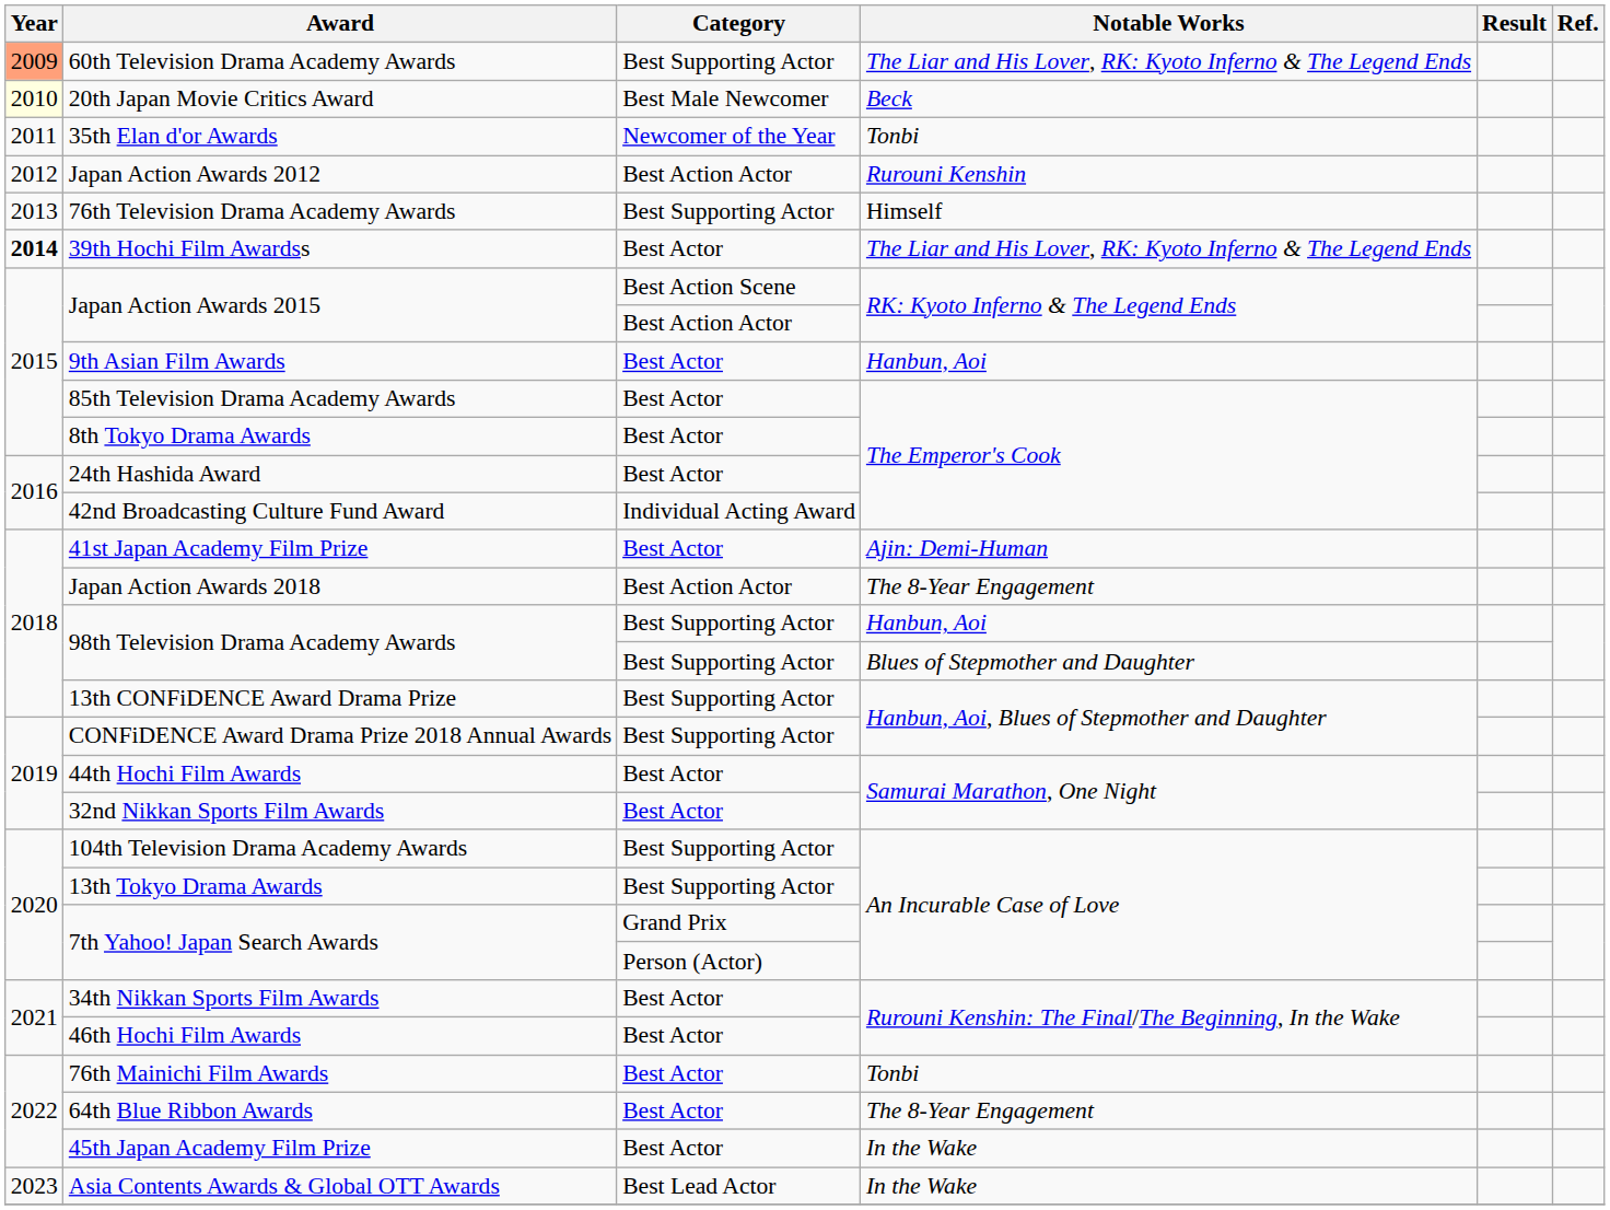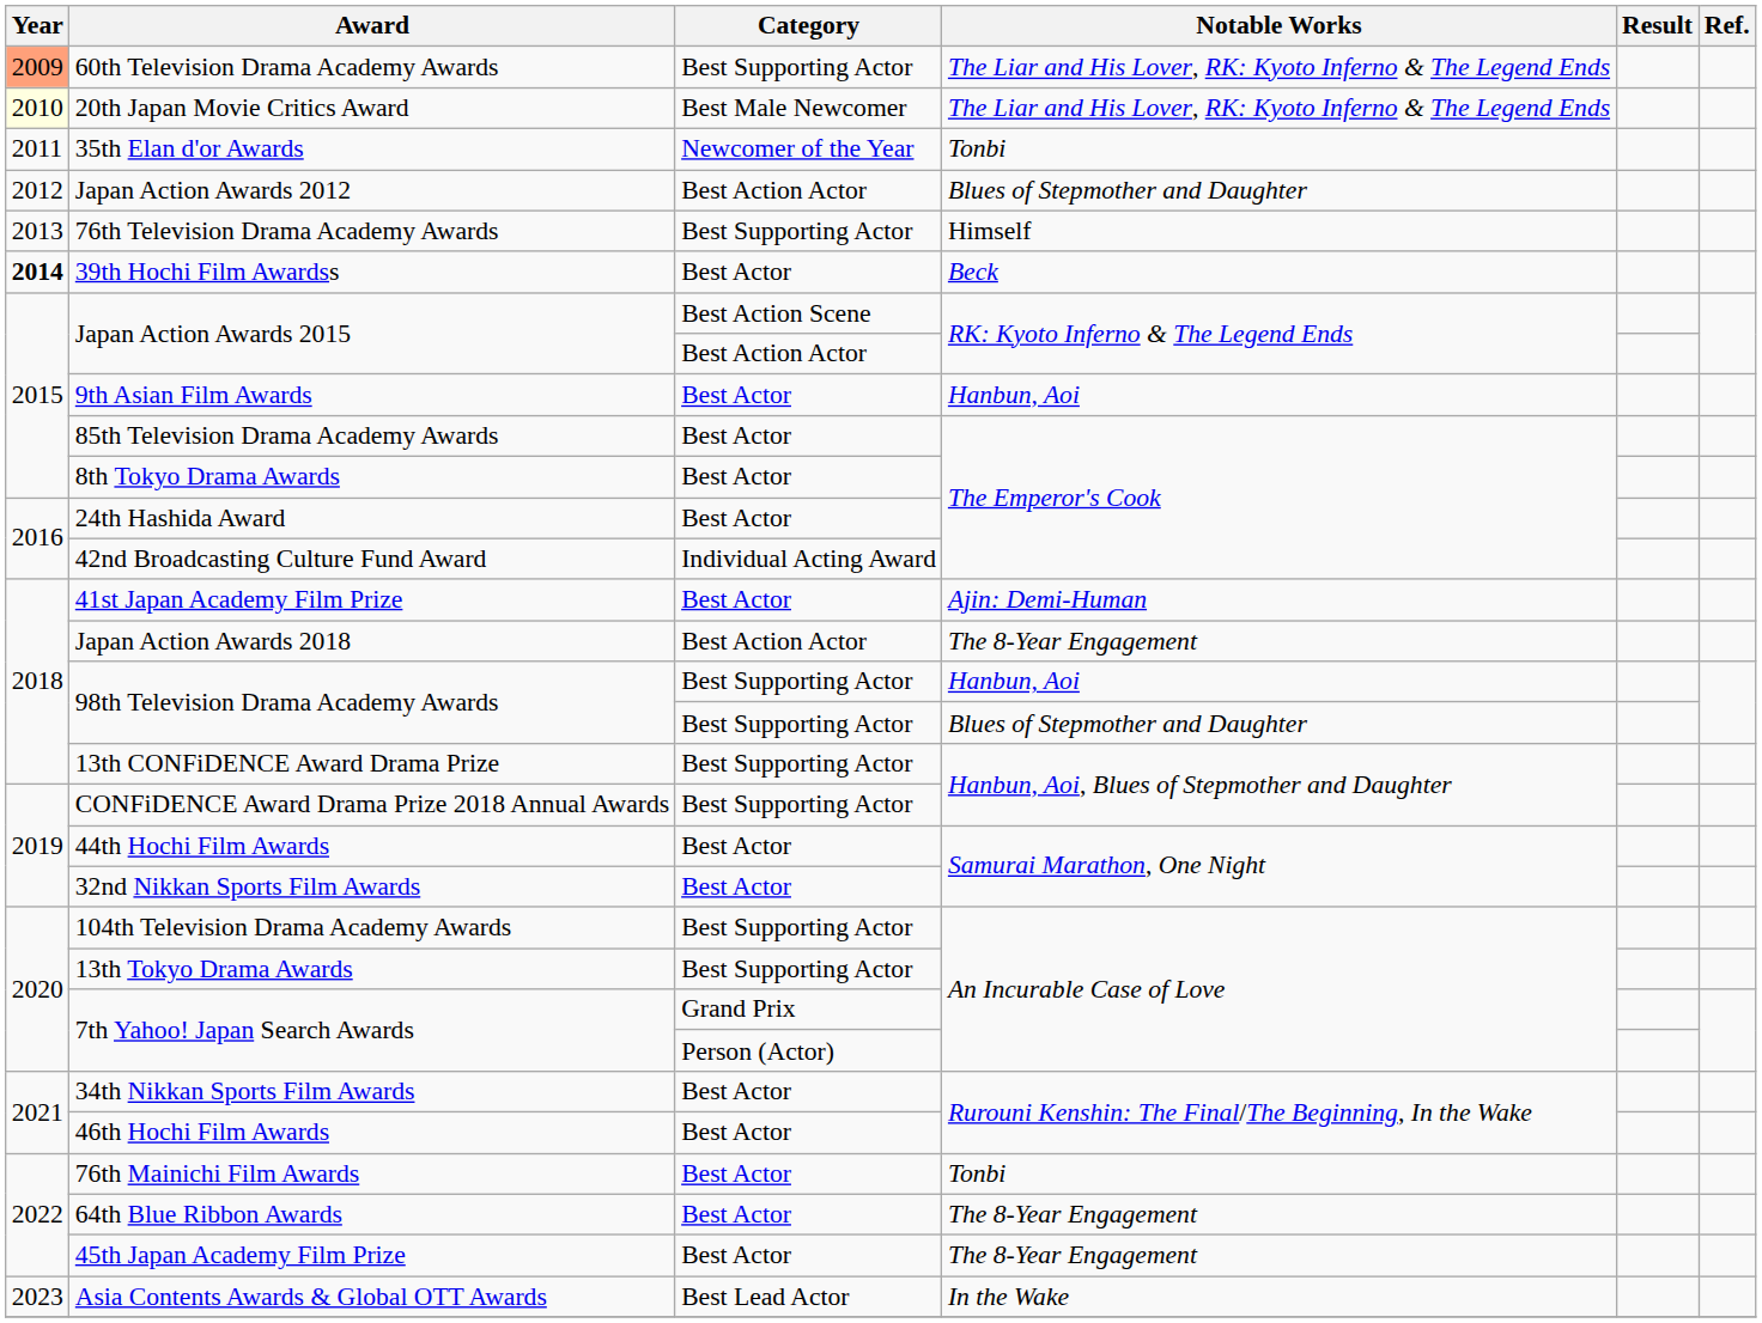 <table class="wikitable">
 <tr>
 <th>Year</th>
 <th>Award</th>
 <th>Category</th>
 <th>Notable Works</th>
 <th>Result</th>
 <th>Ref.</th>
 </tr>
 <tr>
 <td style="background: lightsalmon;">2009</td>
 <td>60th Television Drama Academy Awards</td>
 <td>Best Supporting Actor</td>
 <td><em><a href='#'>The Liar and His Lover</a></em>, <em><a href='#'>RK: Kyoto Inferno</a> & <a href='#'>The Legend Ends</a></em></td>
 <td></td>
 <td></td>
 </tr>
 <tr>
 <td style="background: lightyellow;">2010</td>
 <td>20th Japan Movie Critics Award</td>
 <td>Best Male Newcomer</td>
-<td><em><a href='#'>Beck</a></em></td>
+<td><em><a href='#'>The Liar and His Lover</a></em>, <em><a href='#'>RK: Kyoto Inferno</a> & <a href='#'>The Legend Ends</a></em></td>
 <td></td>
 <td></td>
 </tr>
 <tr>
 <td>2011</td>
 <td>35th <a href='#'>Elan d'or Awards</a></td>
 <td><a href='#'>Newcomer of the Year</a></td>
 <td><em>Tonbi</em></td>
 <td></td>
 <td></td>
 </tr>
 <tr>
 <td>2012</td>
 <td>Japan Action Awards 2012</td>
 <td>Best Action Actor</td>
-<td><em><a href='#'>Rurouni Kenshin</a></em></td>
+<td><em>Blues of Stepmother and Daughter</em></td>
 <td></td>
 <td></td>
 </tr>
 <tr>
 <td>2013</td>
 <td>76th Television Drama Academy Awards</td>
 <td>Best Supporting Actor</td>
 <td>Himself</td>
 <td></td>
 <td></td>
 </tr>
 <tr>
 <td><strong>2014</strong></td>
 <td><a href='#'>39th Hochi Film Awards</a>s</td>
 <td>Best Actor</td>
-<td><em><a href='#'>The Liar and His Lover</a></em>, <em><a href='#'>RK: Kyoto Inferno</a> & <a href='#'>The Legend Ends</a></em></td>
+<td><em><a href='#'>Beck</a></em></td>
 <td></td>
 <td></td>
 </tr>
 <tr>
 <td rowspan=5>2015</td>
 <td rowspan=2>Japan Action Awards 2015</td>
 <td>Best Action Scene</td>
 <td rowspan=2><em><a href='#'>RK: Kyoto Inferno</a> & <a href='#'>The Legend Ends</a></em></td>
 <td></td>
 <td rowspan=2></td>
 </tr>
 <tr>
 <td>Best Action Actor</td>
 <td></td>
 </tr>
 <tr>
 <td><a href='#'>9th Asian Film Awards</a></td>
 <td><a href='#'>Best Actor</a></td>
 <td><em><a href='#'>Hanbun, Aoi</a></em></td>
 <td></td>
 <td></td>
 </tr>
 <tr>
 <td>85th Television Drama Academy Awards</td>
 <td>Best Actor</td>
 <td rowspan=4><em><a href='#'>The Emperor's Cook</a></em></td>
 <td></td>
 <td></td>
 </tr>
 <tr>
 <td>8th <a href='#'>Tokyo Drama Awards</a></td>
 <td>Best Actor</td>
 <td></td>
 <td></td>
 </tr>
 <tr>
 <td rowspan=2>2016</td>
 <td>24th Hashida Award</td>
 <td>Best Actor</td>
 <td></td>
 <td></td>
 </tr>
 <tr>
 <td>42nd Broadcasting Culture Fund Award</td>
 <td>Individual Acting Award</td>
 <td></td>
 <td></td>
 </tr>
 <tr>
 <td rowspan = 5>2018</td>
 <td><a href='#'>41st Japan Academy Film Prize</a></td>
 <td><a href='#'>Best Actor</a></td>
 <td><em><a href='#'>Ajin: Demi-Human</a></em></td>
 <td></td>
 <td></td>
 </tr>
 <tr>
 <td>Japan Action Awards 2018</td>
 <td>Best Action Actor</td>
 <td><em>The 8-Year Engagement</em></td>
 <td></td>
 <td></td>
 </tr>
 <tr>
 <td rowspan = 2>98th Television Drama Academy Awards</td>
 <td>Best Supporting Actor</td>
 <td><em><a href='#'>Hanbun, Aoi</a></em></td>
 <td></td>
 <td rowspan=2></td>
 </tr>
 <tr>
 <td>Best Supporting Actor</td>
 <td><em>Blues of Stepmother and Daughter</em></td>
 <td></td>
 </tr>
 <tr>
 <td>13th CONFiDENCE Award Drama Prize</td>
 <td>Best Supporting Actor</td>
 <td rowspan = 2><em><a href='#'>Hanbun, Aoi</a></em>, <em>Blues of Stepmother and Daughter</em></td>
 <td></td>
 <td></td>
 </tr>
 <tr>
 <td rowspan=3>2019</td>
 <td>CONFiDENCE Award Drama Prize 2018 Annual Awards</td>
 <td>Best Supporting Actor</td>
 <td></td>
 <td></td>
 </tr>
 <tr>
 <td>44th <a href='#'>Hochi Film Awards</a></td>
 <td>Best Actor</td>
 <td rowspan=2><em><a href='#'>Samurai Marathon</a></em>, <em>One Night</em></td>
 <td></td>
 <td></td>
 </tr>
 <tr>
 <td>32nd <a href='#'>Nikkan Sports Film Awards</a></td>
 <td><a href='#'>Best Actor</a></td>
 <td></td>
 <td></td>
 </tr>
 <tr>
 <td rowspan=4>2020</td>
 <td>104th Television Drama Academy Awards</td>
 <td>Best Supporting Actor</td>
 <td rowspan=4><em>An Incurable Case of Love</em></td>
 <td></td>
 <td></td>
 </tr>
 <tr>
 <td>13th <a href='#'>Tokyo Drama Awards</a></td>
 <td>Best Supporting Actor</td>
 <td></td>
 <td></td>
 </tr>
 <tr>
 <td rowspan=2>7th <a href='#'>Yahoo! Japan</a> Search Awards</td>
 <td>Grand Prix</td>
 <td></td>
 <td rowspan=2></td>
 </tr>
 <tr>
 <td>Person (Actor)</td>
 <td></td>
 </tr>
 <tr>
 <td rowspan=2>2021</td>
 <td>34th <a href='#'>Nikkan Sports Film Awards</a></td>
 <td>Best Actor</td>
 <td rowspan=2><em><a href='#'>Rurouni Kenshin: The Final</a></em>/<em><a href='#'>The Beginning</a></em>, <em>In the Wake</em></td>
 <td></td>
 <td></td>
 </tr>
 <tr>
 <td>46th <a href='#'>Hochi Film Awards</a></td>
 <td>Best Actor</td>
 <td></td>
 <td></td>
 </tr>
 <tr>
 <td rowspan=3>2022</td>
 <td>76th <a href='#'>Mainichi Film Awards</a></td>
 <td><a href='#'>Best Actor</a></td>
 <td><em>Tonbi</em></td>
 <td></td>
 <td></td>
 </tr>
 <tr>
 <td>64th <a href='#'>Blue Ribbon Awards</a></td>
 <td><a href='#'>Best Actor</a></td>
 <td><em>The 8-Year Engagement</em></td>
 <td></td>
 <td></td>
 </tr>
 <tr>
 <td><a href='#'>45th Japan Academy Film Prize</a></td>
 <td>Best Actor</td>
-<td><em>In the Wake</em></td>
+<td><em>The 8-Year Engagement</em></td>
 <td></td>
 <td></td>
 </tr>
 <tr>
 <td>2023</td>
 <td><a href='#'>Asia Contents Awards & Global OTT Awards</a></td>
 <td>Best Lead Actor</td>
 <td><em>In the Wake</em></td>
 <td></td>
 <td></td>
 </tr>
 <tr>
 </tr>
 </table>
